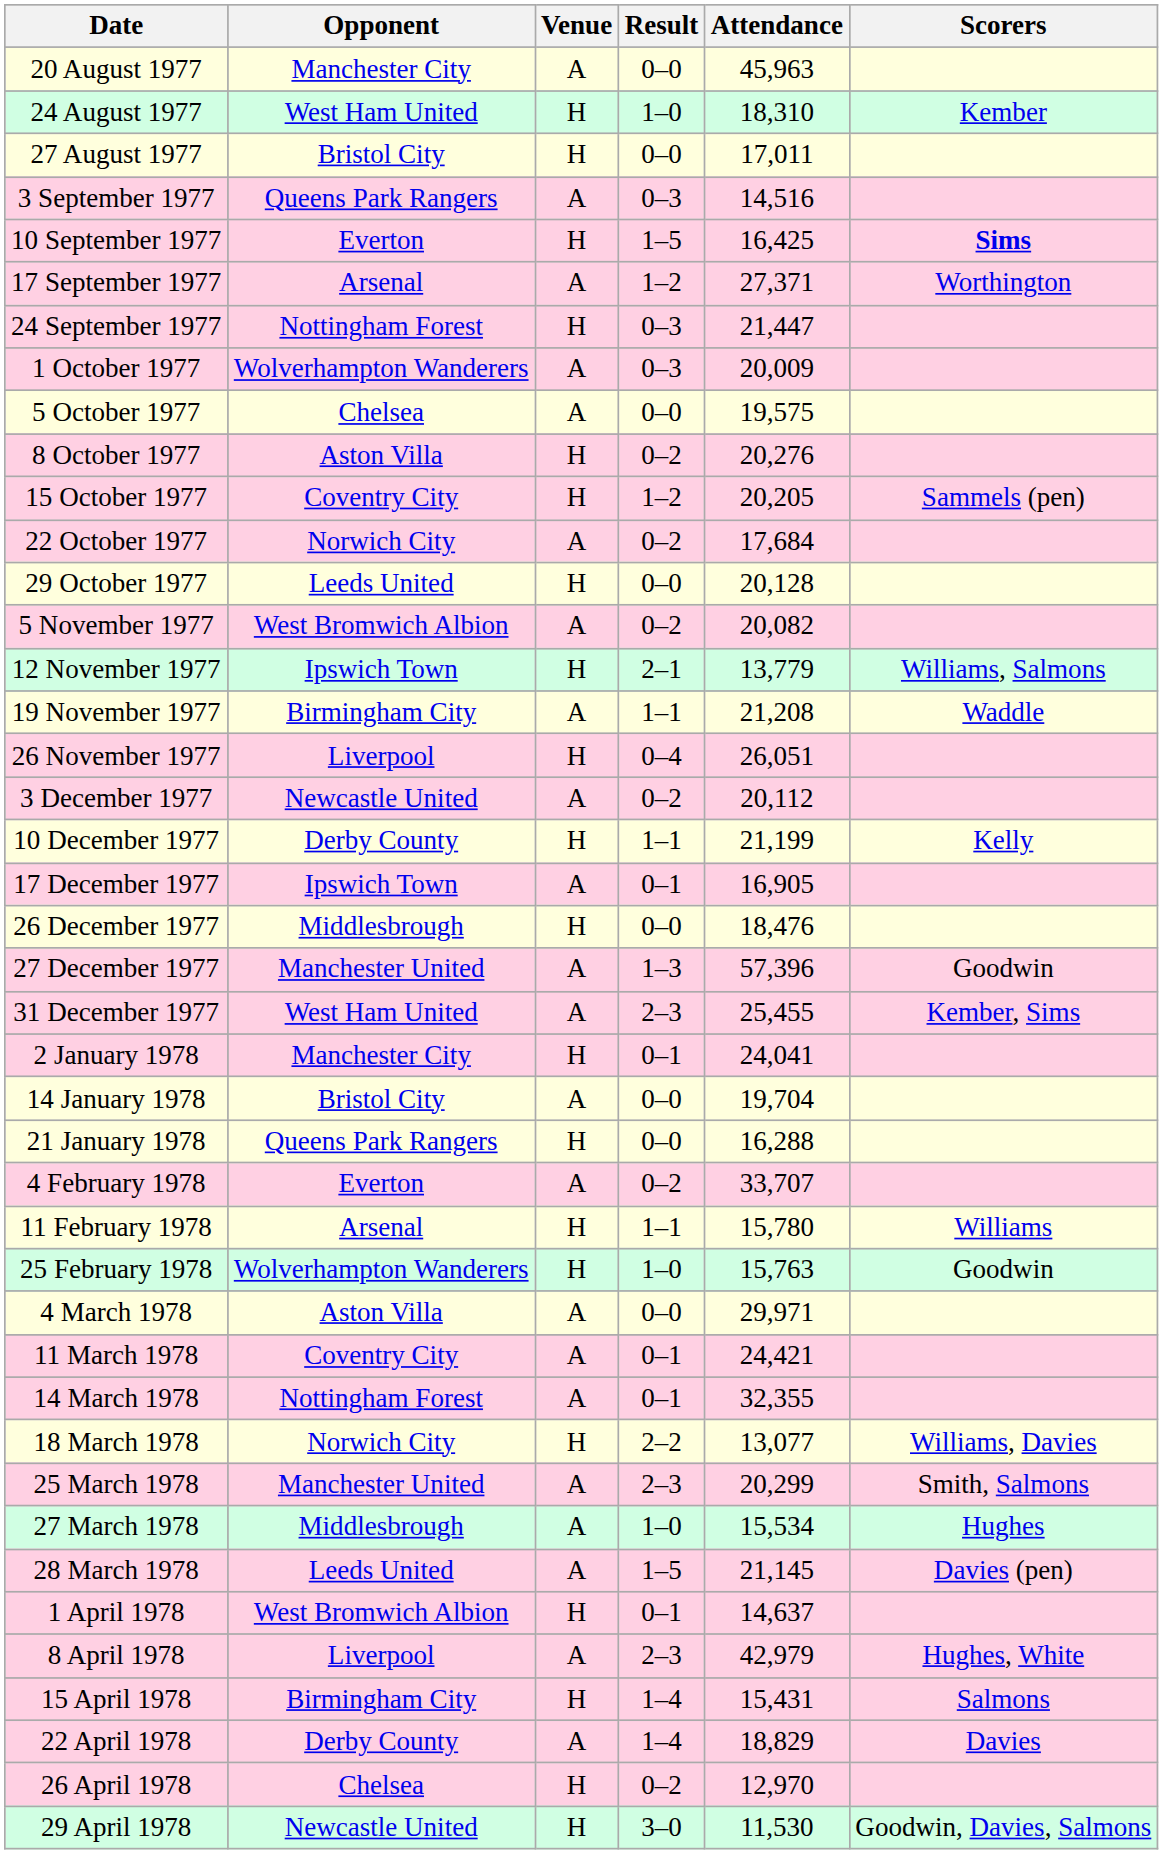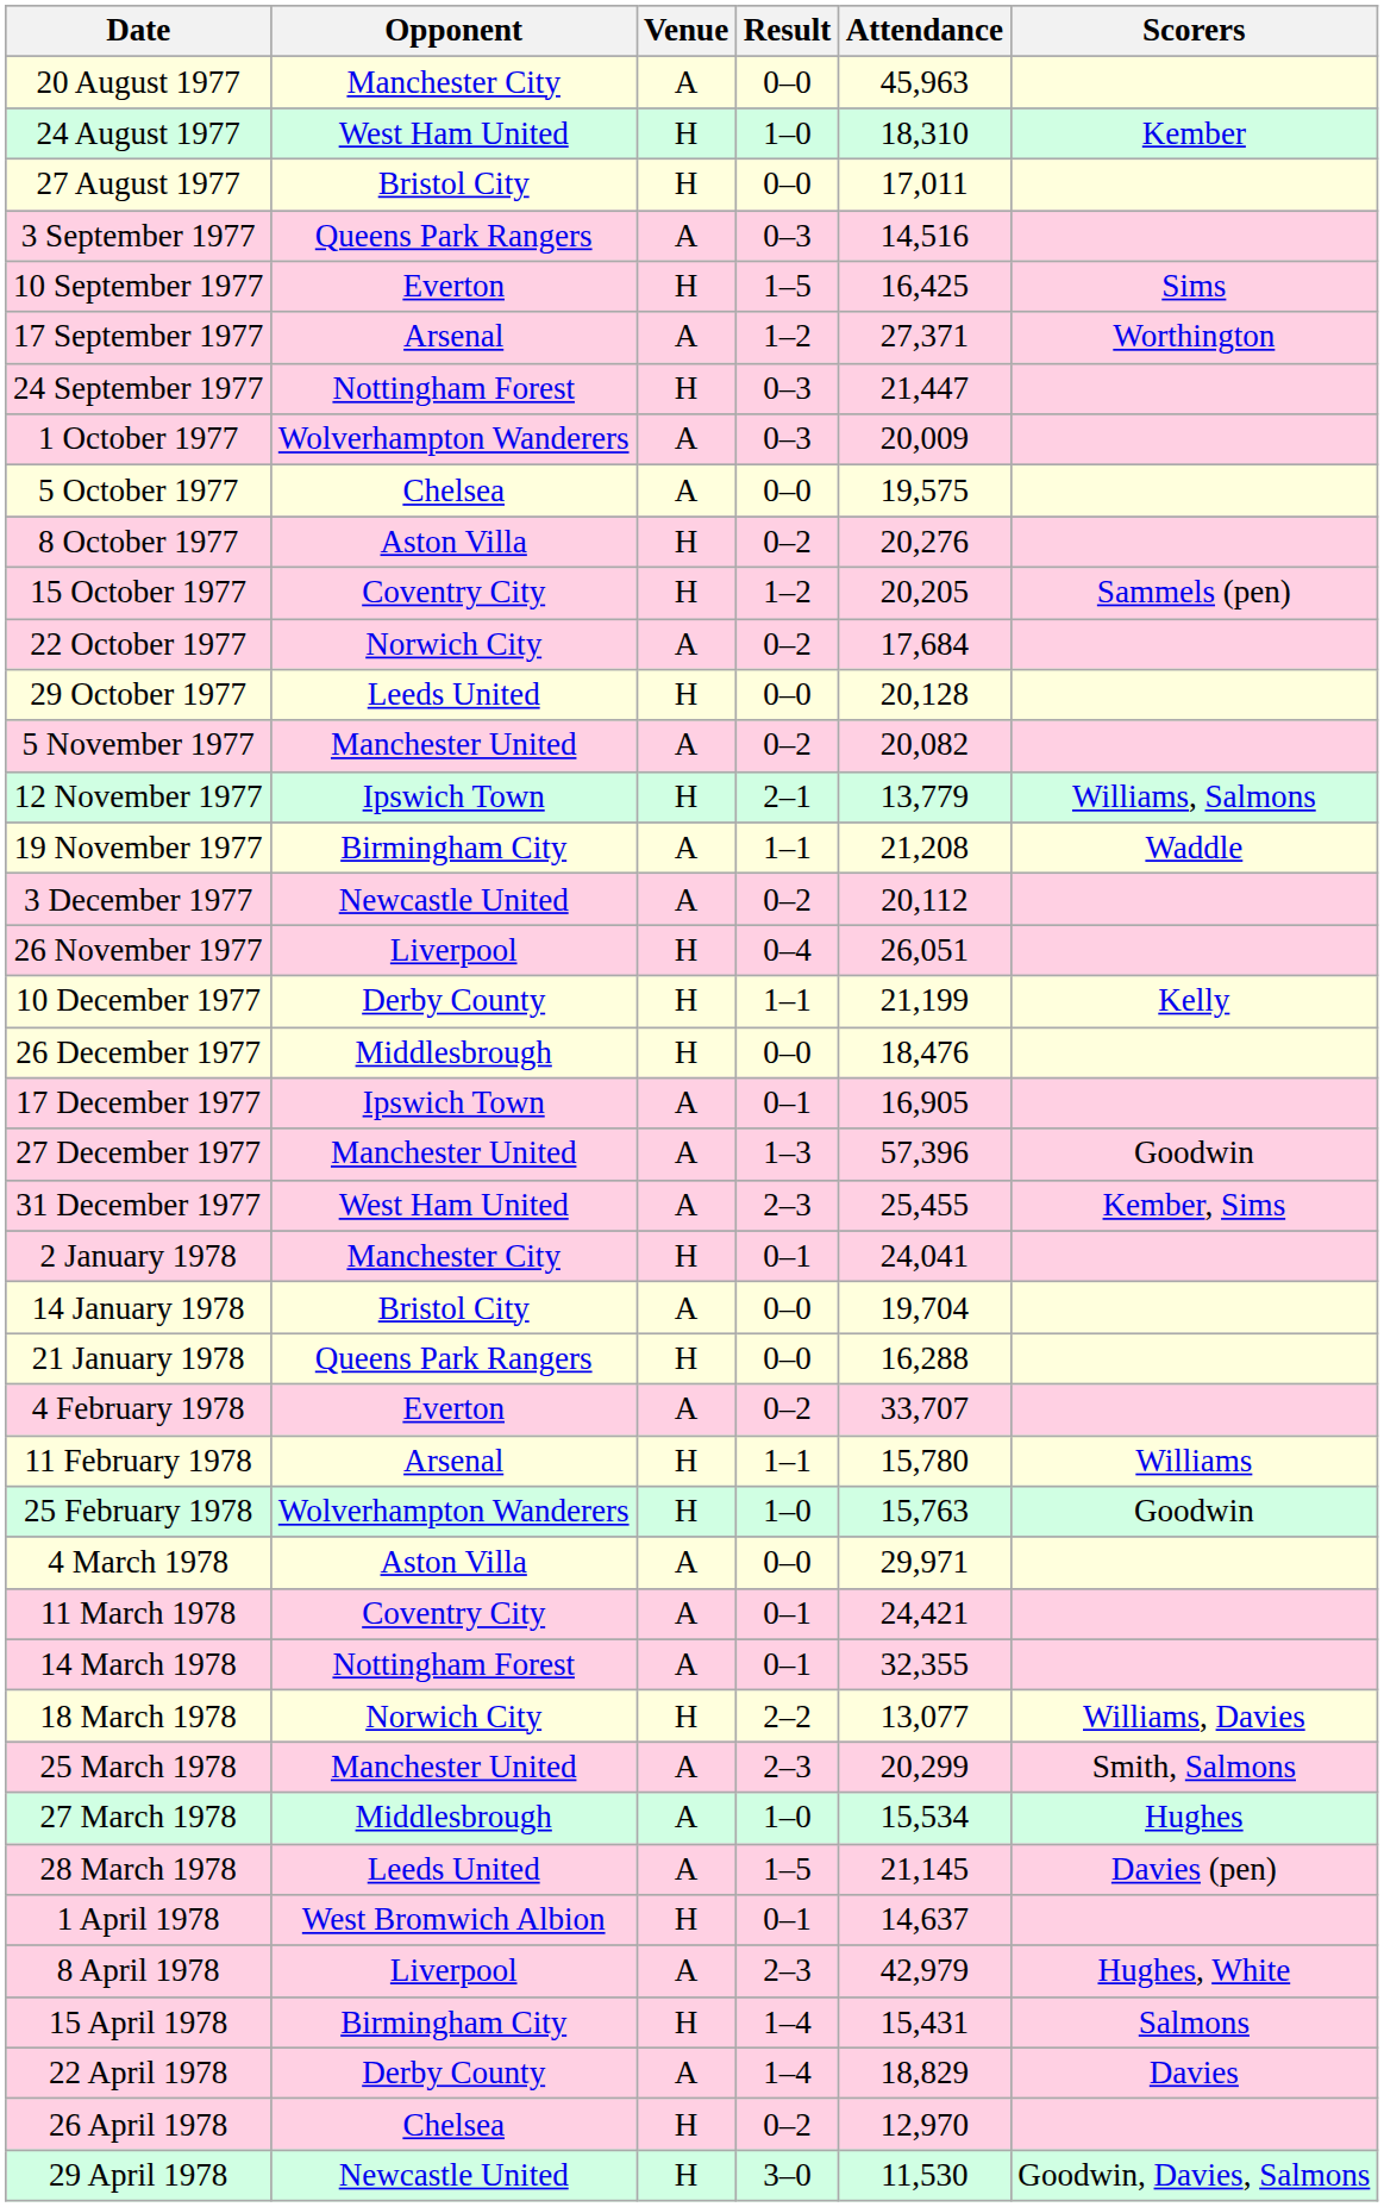 <table class="wikitable sortable" style="font-size:100%; text-align:center">
 <tr>
 <th>Date</th>
 <th>Opponent</th>
 <th>Venue</th>
 <th>Result</th>
 <th>Attendance</th>
 <th>Scorers</th>
 </tr>
 <tr style="background-color: #ffffdd;">
 <td>20 August 1977</td>
 <td><a href='#'>Manchester City</a></td>
 <td>A</td>
 <td>0–0</td>
 <td>45,963</td>
 <td></td>
 </tr>
 <tr style="background-color: #d0ffe3;">
 <td>24 August 1977</td>
 <td><a href='#'>West Ham United</a></td>
 <td>H</td>
 <td>1–0</td>
 <td>18,310</td>
 <td><a href='#'>Kember</a></td>
 </tr>
 <tr style="background-color: #ffffdd;">
 <td>27 August 1977</td>
 <td><a href='#'>Bristol City</a></td>
 <td>H</td>
 <td>0–0</td>
 <td>17,011</td>
 <td></td>
 </tr>
 <tr style="background-color: #ffd0e3;">
 <td>3 September 1977</td>
 <td><a href='#'>Queens Park Rangers</a></td>
 <td>A</td>
 <td>0–3</td>
 <td>14,516</td>
 <td></td>
 </tr>
 <tr style="background-color: #ffd0e3;">
 <td>10 September 1977</td>
 <td><a href='#'>Everton</a></td>
 <td>H</td>
 <td>1–5</td>
 <td>16,425</td>
-<td><strong><a href='#'>Sims</a></strong></td>
+<td><a href='#'>Sims</a></td>
 </tr>
 <tr style="background-color: #ffd0e3;">
 <td>17 September 1977</td>
 <td><a href='#'>Arsenal</a></td>
 <td>A</td>
 <td>1–2</td>
 <td>27,371</td>
 <td><a href='#'>Worthington</a></td>
 </tr>
 <tr style="background-color: #ffd0e3;">
 <td>24 September 1977</td>
 <td><a href='#'>Nottingham Forest</a></td>
 <td>H</td>
 <td>0–3</td>
 <td>21,447</td>
 <td></td>
 </tr>
 <tr style="background-color: #ffd0e3;">
 <td>1 October 1977</td>
 <td><a href='#'>Wolverhampton Wanderers</a></td>
 <td>A</td>
 <td>0–3</td>
 <td>20,009</td>
 <td></td>
 </tr>
 <tr style="background-color: #ffffdd;">
 <td>5 October 1977</td>
 <td><a href='#'>Chelsea</a></td>
 <td>A</td>
 <td>0–0</td>
 <td>19,575</td>
 <td></td>
 </tr>
 <tr style="background-color: #ffd0e3;">
 <td>8 October 1977</td>
 <td><a href='#'>Aston Villa</a></td>
 <td>H</td>
 <td>0–2</td>
 <td>20,276</td>
 <td></td>
 </tr>
 <tr style="background-color: #ffd0e3;">
 <td>15 October 1977</td>
 <td><a href='#'>Coventry City</a></td>
 <td>H</td>
 <td>1–2</td>
 <td>20,205</td>
 <td><a href='#'>Sammels</a> (pen)</td>
 </tr>
 <tr style="background-color: #ffd0e3;">
 <td>22 October 1977</td>
 <td><a href='#'>Norwich City</a></td>
 <td>A</td>
 <td>0–2</td>
 <td>17,684</td>
 <td></td>
 </tr>
 <tr style="background-color: #ffffdd;">
 <td>29 October 1977</td>
 <td><a href='#'>Leeds United</a></td>
 <td>H</td>
 <td>0–0</td>
 <td>20,128</td>
 <td></td>
 </tr>
 <tr style="background-color: #ffd0e3;">
 <td>5 November 1977</td>
-<td><a href='#'>West Bromwich Albion</a></td>
+<td><a href='#'>Manchester United</a></td>
 <td>A</td>
 <td>0–2</td>
 <td>20,082</td>
 <td></td>
 </tr>
 <tr style="background-color: #d0ffe3;">
 <td>12 November 1977</td>
 <td><a href='#'>Ipswich Town</a></td>
 <td>H</td>
 <td>2–1</td>
 <td>13,779</td>
 <td><a href='#'>Williams</a>, <a href='#'>Salmons</a></td>
 </tr>
 <tr style="background-color: #ffffdd;">
 <td>19 November 1977</td>
 <td><a href='#'>Birmingham City</a></td>
 <td>A</td>
 <td>1–1</td>
 <td>21,208</td>
 <td><a href='#'>Waddle</a></td>
 </tr>
 <tr style="background-color: #ffd0e3;">
+<td>3 December 1977</td>
+<td><a href='#'>Newcastle United</a></td>
+<td>A</td>
+<td>0–2</td>
+<td>20,112</td>
+<td></td>
+</tr>
+<tr style="background-color: #ffd0e3;">
 <td>26 November 1977</td>
 <td><a href='#'>Liverpool</a></td>
 <td>H</td>
 <td>0–4</td>
 <td>26,051</td>
-<td></td>
-</tr>
-<tr style="background-color: #ffd0e3;">
-<td>3 December 1977</td>
-<td><a href='#'>Newcastle United</a></td>
-<td>A</td>
-<td>0–2</td>
-<td>20,112</td>
 <td></td>
 </tr>
 <tr style="background-color: #ffffdd;">
 <td>10 December 1977</td>
 <td><a href='#'>Derby County</a></td>
 <td>H</td>
 <td>1–1</td>
 <td>21,199</td>
 <td><a href='#'>Kelly</a></td>
 </tr>
+<tr style="background-color: #ffffdd;">
+<td>26 December 1977</td>
+<td><a href='#'>Middlesbrough</a></td>
+<td>H</td>
+<td>0–0</td>
+<td>18,476</td>
+<td></td>
+</tr>
 <tr style="background-color: #ffd0e3;">
 <td>17 December 1977</td>
 <td><a href='#'>Ipswich Town</a></td>
 <td>A</td>
 <td>0–1</td>
 <td>16,905</td>
-<td></td>
-</tr>
-<tr style="background-color: #ffffdd;">
-<td>26 December 1977</td>
-<td><a href='#'>Middlesbrough</a></td>
-<td>H</td>
-<td>0–0</td>
-<td>18,476</td>
 <td></td>
 </tr>
 <tr style="background-color: #ffd0e3;">
 <td>27 December 1977</td>
 <td><a href='#'>Manchester United</a></td>
 <td>A</td>
 <td>1–3</td>
 <td>57,396</td>
 <td>Goodwin</td>
 </tr>
 <tr style="background-color: #ffd0e3;">
 <td>31 December 1977</td>
 <td><a href='#'>West Ham United</a></td>
 <td>A</td>
 <td>2–3</td>
 <td>25,455</td>
 <td><a href='#'>Kember</a>, <a href='#'>Sims</a></td>
 </tr>
 <tr style="background-color: #ffd0e3;">
 <td>2 January 1978</td>
 <td><a href='#'>Manchester City</a></td>
 <td>H</td>
 <td>0–1</td>
 <td>24,041</td>
 <td></td>
 </tr>
 <tr style="background-color: #ffffdd;">
 <td>14 January 1978</td>
 <td><a href='#'>Bristol City</a></td>
 <td>A</td>
 <td>0–0</td>
 <td>19,704</td>
 <td></td>
 </tr>
 <tr style="background-color: #ffffdd;">
 <td>21 January 1978</td>
 <td><a href='#'>Queens Park Rangers</a></td>
 <td>H</td>
 <td>0–0</td>
 <td>16,288</td>
 <td></td>
 </tr>
 <tr style="background-color: #ffd0e3;">
 <td>4 February 1978</td>
 <td><a href='#'>Everton</a></td>
 <td>A</td>
 <td>0–2</td>
 <td>33,707</td>
 <td></td>
 </tr>
 <tr style="background-color: #ffffdd;">
 <td>11 February 1978</td>
 <td><a href='#'>Arsenal</a></td>
 <td>H</td>
 <td>1–1</td>
 <td>15,780</td>
 <td><a href='#'>Williams</a></td>
 </tr>
 <tr style="background-color: #d0ffe3;">
 <td>25 February 1978</td>
 <td><a href='#'>Wolverhampton Wanderers</a></td>
 <td>H</td>
 <td>1–0</td>
 <td>15,763</td>
 <td>Goodwin</td>
 </tr>
 <tr style="background-color: #ffffdd;">
 <td>4 March 1978</td>
 <td><a href='#'>Aston Villa</a></td>
 <td>A</td>
 <td>0–0</td>
 <td>29,971</td>
 <td></td>
 </tr>
 <tr style="background-color: #ffd0e3;">
 <td>11 March 1978</td>
 <td><a href='#'>Coventry City</a></td>
 <td>A</td>
 <td>0–1</td>
 <td>24,421</td>
 <td></td>
 </tr>
 <tr style="background-color: #ffd0e3;">
 <td>14 March 1978</td>
 <td><a href='#'>Nottingham Forest</a></td>
 <td>A</td>
 <td>0–1</td>
 <td>32,355</td>
 <td></td>
 </tr>
 <tr style="background-color: #ffffdd;">
 <td>18 March 1978</td>
 <td><a href='#'>Norwich City</a></td>
 <td>H</td>
 <td>2–2</td>
 <td>13,077</td>
 <td><a href='#'>Williams</a>, <a href='#'>Davies</a></td>
 </tr>
 <tr style="background-color: #ffd0e3;">
 <td>25 March 1978</td>
 <td><a href='#'>Manchester United</a></td>
 <td>A</td>
 <td>2–3</td>
 <td>20,299</td>
 <td>Smith, <a href='#'>Salmons</a></td>
 </tr>
 <tr style="background-color: #d0ffe3;">
 <td>27 March 1978</td>
 <td><a href='#'>Middlesbrough</a></td>
 <td>A</td>
 <td>1–0</td>
 <td>15,534</td>
 <td><a href='#'>Hughes</a></td>
 </tr>
 <tr style="background-color: #ffd0e3;">
 <td>28 March 1978</td>
 <td><a href='#'>Leeds United</a></td>
 <td>A</td>
 <td>1–5</td>
 <td>21,145</td>
 <td><a href='#'>Davies</a> (pen)</td>
 </tr>
 <tr style="background-color: #ffd0e3;">
 <td>1 April 1978</td>
 <td><a href='#'>West Bromwich Albion</a></td>
 <td>H</td>
 <td>0–1</td>
 <td>14,637</td>
 <td></td>
 </tr>
 <tr style="background-color: #ffd0e3;">
 <td>8 April 1978</td>
 <td><a href='#'>Liverpool</a></td>
 <td>A</td>
 <td>2–3</td>
 <td>42,979</td>
 <td><a href='#'>Hughes</a>, <a href='#'>White</a></td>
 </tr>
 <tr style="background-color: #ffd0e3;">
 <td>15 April 1978</td>
 <td><a href='#'>Birmingham City</a></td>
 <td>H</td>
 <td>1–4</td>
 <td>15,431</td>
 <td><a href='#'>Salmons</a></td>
 </tr>
 <tr style="background-color: #ffd0e3;">
 <td>22 April 1978</td>
 <td><a href='#'>Derby County</a></td>
 <td>A</td>
 <td>1–4</td>
 <td>18,829</td>
 <td><a href='#'>Davies</a></td>
 </tr>
 <tr style="background-color: #ffd0e3;">
 <td>26 April 1978</td>
 <td><a href='#'>Chelsea</a></td>
 <td>H</td>
 <td>0–2</td>
 <td>12,970</td>
 <td></td>
 </tr>
 <tr style="background-color: #d0ffe3;">
 <td>29 April 1978</td>
 <td><a href='#'>Newcastle United</a></td>
 <td>H</td>
 <td>3–0</td>
 <td>11,530</td>
 <td>Goodwin, <a href='#'>Davies</a>, <a href='#'>Salmons</a></td>
 </tr>
 </table>
